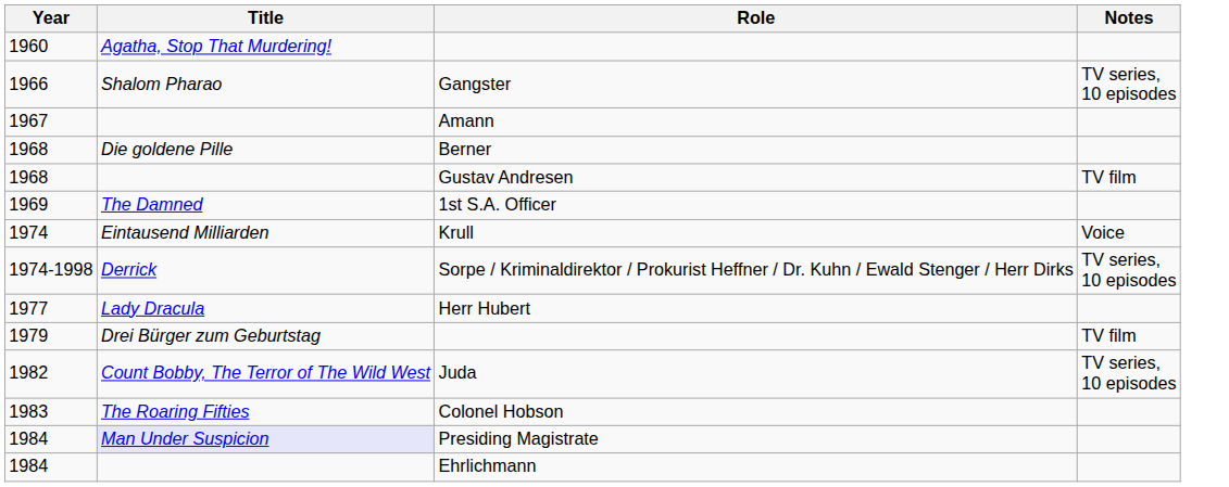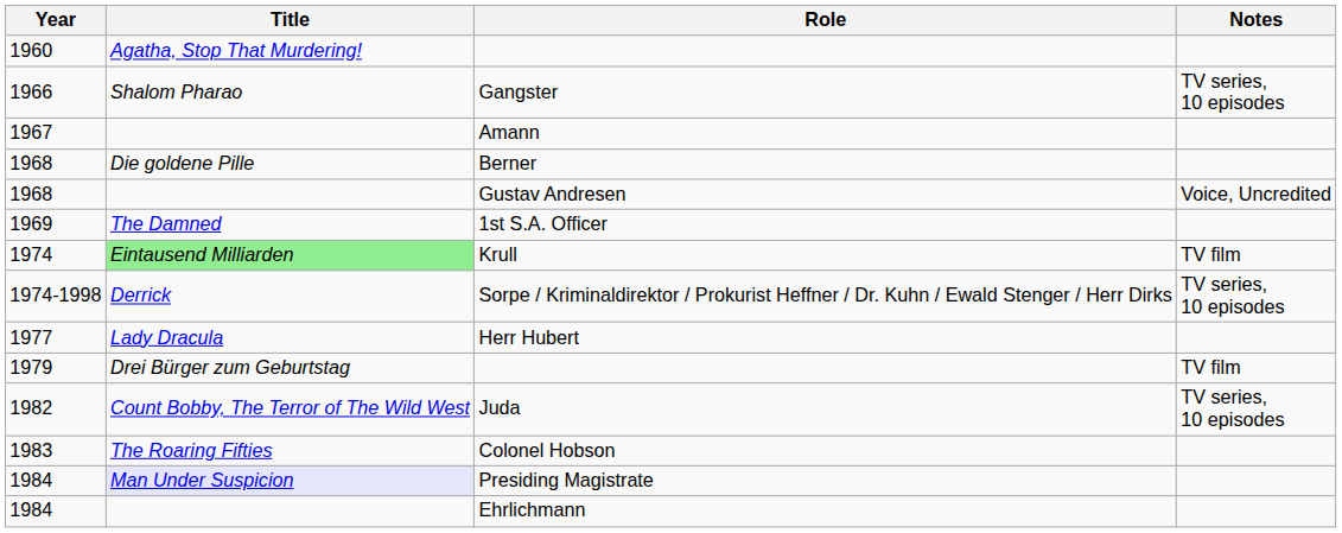 <table class="wikitable">
 <tr>
 <th>Year</th>
 <th>Title</th>
 <th>Role</th>
 <th>Notes</th>
 </tr>
 <tr>
 <td>1960</td>
 <td><em><a href='#'>Agatha, Stop That Murdering!</a></em></td>
 <td></td>
 <td></td>
 </tr>
 <tr>
 <td>1966</td>
 <td><em>Shalom Pharao</em></td>
 <td>Gangster</td>
 <td>TV series, <br> 10 episodes</td>
 </tr>
 <tr>
 <td>1967</td>
 <td><em></em></td>
 <td>Amann</td>
 <td></td>
 </tr>
 <tr>
 <td>1968</td>
 <td><em>Die goldene Pille</em></td>
 <td>Berner</td>
 <td></td>
 </tr>
 <tr>
 <td>1968</td>
 <td><em></em></td>
 <td>Gustav Andresen</td>
-<td>TV film</td>
+<td>Voice, Uncredited</td>
 </tr>
 <tr>
 <td>1969</td>
 <td><em><a href='#'>The Damned</a></em></td>
 <td>1st S.A. Officer</td>
 <td></td>
 </tr>
 <tr>
 <td>1974</td>
-<td><em>Eintausend Milliarden</em></td>
+<td style="background: lightgreen;"><em>Eintausend Milliarden</em></td>
 <td>Krull</td>
-<td>Voice</td>
+<td>TV film</td>
 </tr>
 <tr>
 <td>1974-1998</td>
 <td><em><a href='#'>Derrick</a></em></td>
 <td>Sorpe / Kriminaldirektor / Prokurist Heffner / Dr. Kuhn / Ewald Stenger / Herr Dirks</td>
 <td>TV series, <br> 10 episodes</td>
 </tr>
 <tr>
 <td>1977</td>
 <td><em><a href='#'>Lady Dracula</a></em></td>
 <td>Herr Hubert</td>
 <td></td>
 </tr>
 <tr>
 <td>1979</td>
 <td><em>Drei Bürger zum Geburtstag</em></td>
 <td></td>
 <td>TV film</td>
 </tr>
 <tr>
 <td>1982</td>
 <td><em><a href='#'>Count Bobby, The Terror of The Wild West</a></em></td>
 <td>Juda</td>
 <td>TV series, <br> 10 episodes</td>
 </tr>
 <tr>
 <td>1983</td>
 <td><em><a href='#'>The Roaring Fifties</a></em></td>
 <td>Colonel Hobson</td>
 <td></td>
 </tr>
 <tr>
 <td>1984</td>
 <td style="background: lavender;"><em><a href='#'>Man Under Suspicion</a></em></td>
 <td>Presiding Magistrate</td>
 <td></td>
 </tr>
 <tr>
 <td>1984</td>
 <td><em></em></td>
 <td>Ehrlichmann</td>
 <td></td>
 </tr>
 </table>
